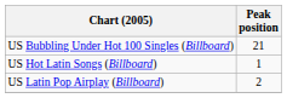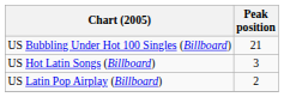 <table class="wikitable">
 <tr>
 <th align="left">Chart (2005)</th>
 <th align="left">Peak<br>position</th>
 </tr>
 <tr>
 <td align="left">US <a href='#'>Bubbling Under Hot 100 Singles</a> (<em><a href='#'>Billboard</a></em>) </td>
 <td align="center">21</td>
 </tr>
 <tr>
 <td align="left">US <a href='#'>Hot Latin Songs</a> (<em><a href='#'>Billboard</a></em>) </td>
-<td align="center">1</td>
+<td align="center">3</td>
 </tr>
 <tr>
 <td align="left">US <a href='#'>Latin Pop Airplay</a> (<em><a href='#'>Billboard</a></em>) </td>
 <td align="center">2</td>
 </tr>
 <tr>
 </tr>
 </table>
